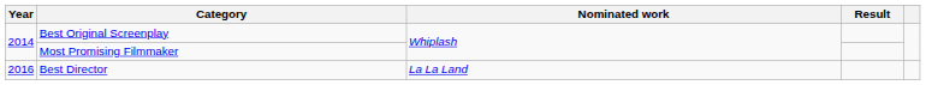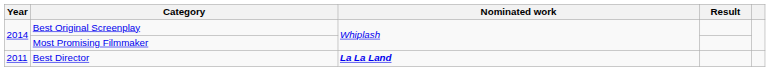 <table class=wikitable>
 <tr>
 <th scope="col" style="width:1em;">Year</th>
 <th scope="col" style="width:33em;">Category</th>
 <th scope="col" style="width:39em;">Nominated work</th>
 <th scope="col" style="width:5em;">Result</th>
 <th scope="col" style="width:1em;"></th>
 </tr>
 <tr>
 <td rowspan="2"><a href='#'>2014</a></td>
 <td><a href='#'>Best Original Screenplay</a></td>
 <td rowspan="2"><em><a href='#'>Whiplash</a></em></td>
 <td></td>
 <td rowspan="2"></td>
 </tr>
 <tr>
 <td><a href='#'>Most Promising Filmmaker</a></td>
 <td></td>
 </tr>
 <tr>
-<td><a href='#'>2016</a></td>
+<td><a href='#'>2011</a></td>
 <td><a href='#'>Best Director</a></td>
-<td><em><a href='#'>La La Land</a></em></td>
+<td><strong><em><a href='#'>La La Land</a></em></strong></td>
 <td></td>
 <td></td>
 </tr>
 </table>
